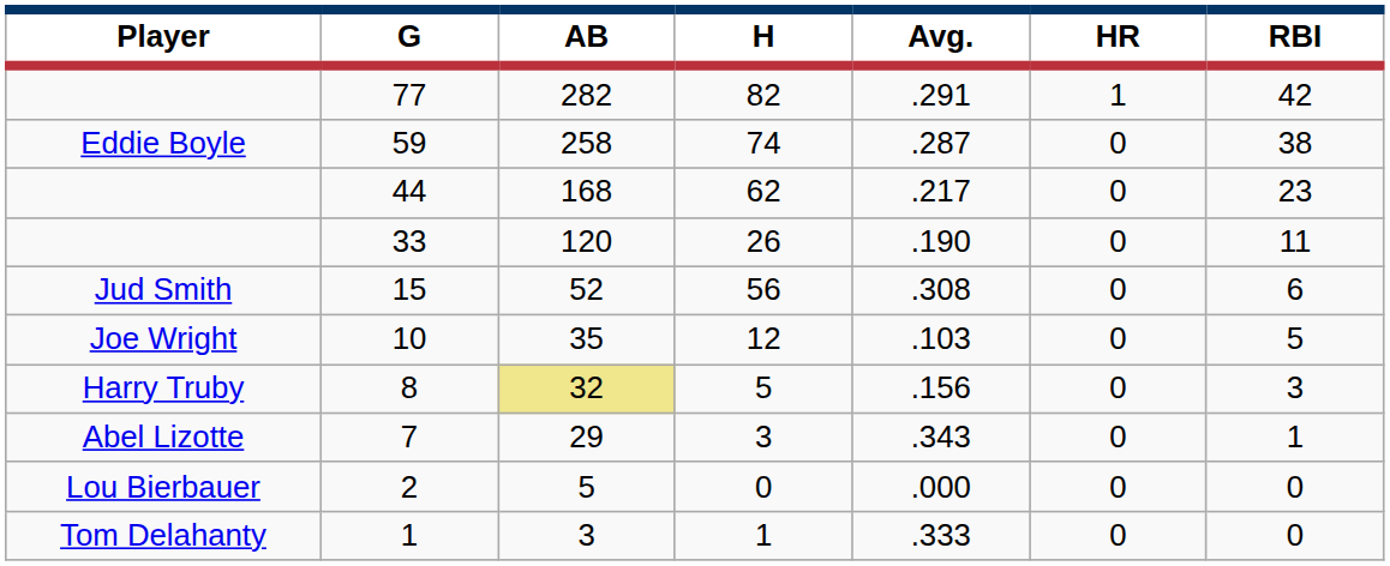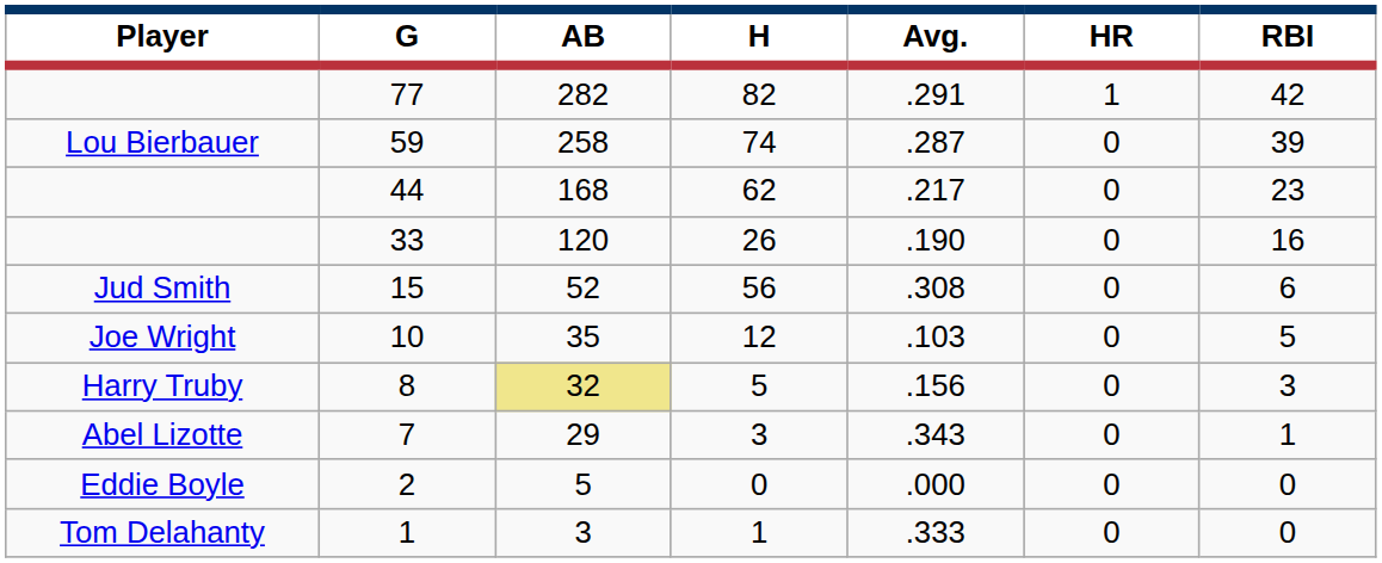 <table class="wikitable sortable">
 <tr>
 <th style="background:#FFFFFF; border-top:#023465 5px solid; border-bottom:#ba313c 5px solid;" width="16%">Player</th>
 <th style="background:#FFFFFF; border-top:#023465 5px solid; border-bottom:#ba313c 5px solid;" width="9%">G</th>
 <th style="background:#FFFFFF; border-top:#023465 5px solid; border-bottom:#ba313c 5px solid;" width="9%">AB</th>
 <th style="background:#FFFFFF; border-top:#023465 5px solid; border-bottom:#ba313c 5px solid;" width="9%">H</th>
 <th style="background:#FFFFFF; border-top:#023465 5px solid; border-bottom:#ba313c 5px solid;" width="9%">Avg.</th>
 <th style="background:#FFFFFF; border-top:#023465 5px solid; border-bottom:#ba313c 5px solid;" width="9%">HR</th>
 <th style="background:#FFFFFF; border-top:#023465 5px solid; border-bottom:#ba313c 5px solid;" width="9%">RBI</th>
 </tr>
 <tr align="center">
 <td></td>
 <td>77</td>
 <td>282</td>
 <td>82</td>
 <td>.291</td>
 <td>1</td>
 <td>42</td>
 </tr>
 <tr align="center">
-<td><a href='#'>Eddie Boyle</a></td>
+<td><a href='#'>Lou Bierbauer</a></td>
 <td>59</td>
 <td>258</td>
 <td>74</td>
 <td>.287</td>
 <td>0</td>
-<td>38</td>
+<td>39</td>
 </tr>
 <tr align="center">
 <td></td>
 <td>44</td>
 <td>168</td>
 <td>62</td>
 <td>.217</td>
 <td>0</td>
 <td>23</td>
 </tr>
 <tr align="center">
 <td></td>
 <td>33</td>
 <td>120</td>
 <td>26</td>
 <td>.190</td>
 <td>0</td>
-<td>11</td>
+<td>16</td>
 </tr>
 <tr align="center">
 <td><a href='#'>Jud Smith</a></td>
 <td>15</td>
 <td>52</td>
 <td>56</td>
 <td>.308</td>
 <td>0</td>
 <td>6</td>
 </tr>
 <tr align="center">
 <td><a href='#'>Joe Wright</a></td>
 <td>10</td>
 <td>35</td>
 <td>12</td>
 <td>.103</td>
 <td>0</td>
 <td>5</td>
 </tr>
 <tr align="center">
 <td><a href='#'>Harry Truby</a></td>
 <td>8</td>
 <td style="background: khaki;">32</td>
 <td>5</td>
 <td>.156</td>
 <td>0</td>
 <td>3</td>
 </tr>
 <tr align="center">
 <td><a href='#'>Abel Lizotte</a></td>
 <td>7</td>
 <td>29</td>
 <td>3</td>
 <td>.343</td>
 <td>0</td>
 <td>1</td>
 </tr>
 <tr align="center">
-<td><a href='#'>Lou Bierbauer</a></td>
+<td><a href='#'>Eddie Boyle</a></td>
 <td>2</td>
 <td>5</td>
 <td>0</td>
 <td>.000</td>
 <td>0</td>
 <td>0</td>
 </tr>
 <tr align="center">
 <td><a href='#'>Tom Delahanty</a></td>
 <td>1</td>
 <td>3</td>
 <td>1</td>
 <td>.333</td>
 <td>0</td>
 <td>0</td>
 </tr>
 </table>
